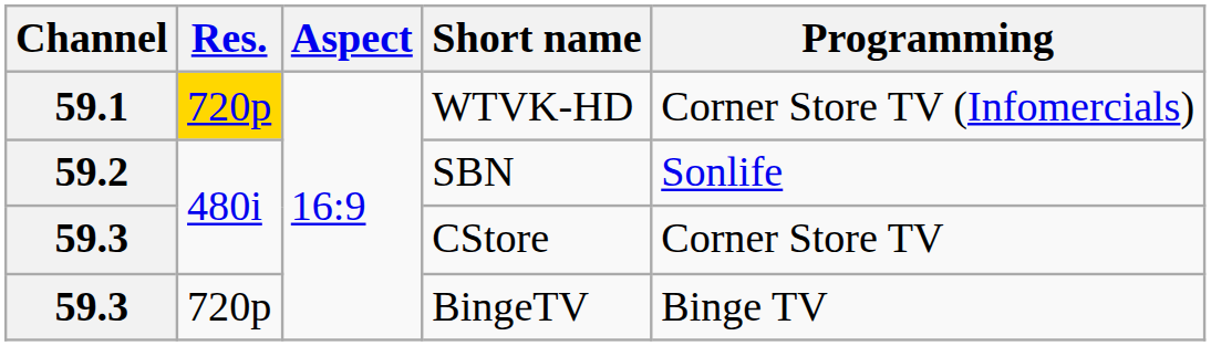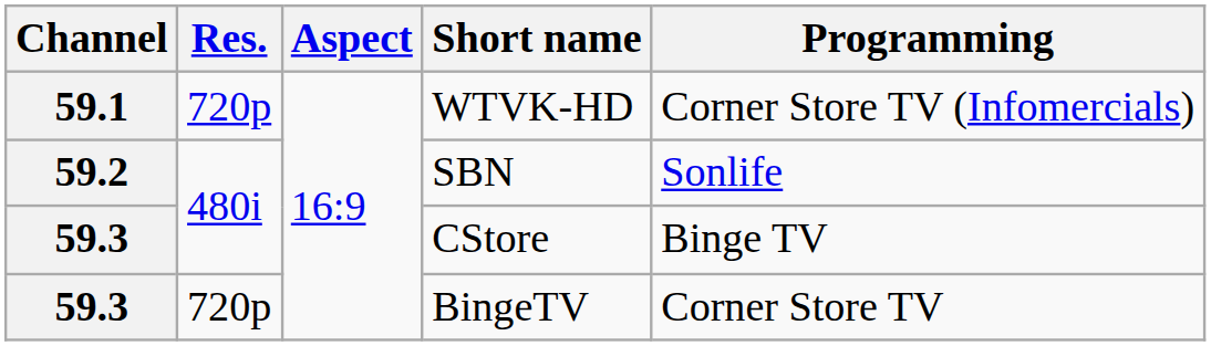 <table class="wikitable">
 <tr>
 <th scope = "col">Channel</th>
 <th scope = "col"><a href='#'>Res.</a></th>
 <th scope = "col"><a href='#'>Aspect</a></th>
 <th scope = "col">Short name</th>
 <th scope = "col">Programming</th>
 </tr>
 <tr>
 <th scope = "row">59.1</th>
-<td style="background: gold;"><a href='#'>720p</a></td>
+<td><a href='#'>720p</a></td>
 <td rowspan=4><a href='#'>16:9</a></td>
 <td>WTVK-HD</td>
 <td>Corner Store TV (<a href='#'>Infomercials</a>)</td>
 </tr>
 <tr>
 <th scope = "row">59.2</th>
 <td rowspan=2><a href='#'>480i</a></td>
 <td>SBN</td>
 <td><a href='#'>Sonlife</a></td>
 </tr>
 <tr>
 <th scope = "row">59.3</th>
 <td>CStore</td>
-<td>Corner Store TV</td>
+<td>Binge TV</td>
 </tr>
 <tr>
 <th scope = "row">59.3</th>
 <td>720p</td>
 <td>BingeTV</td>
-<td>Binge TV</td>
+<td>Corner Store TV</td>
 </tr>
 </table>
